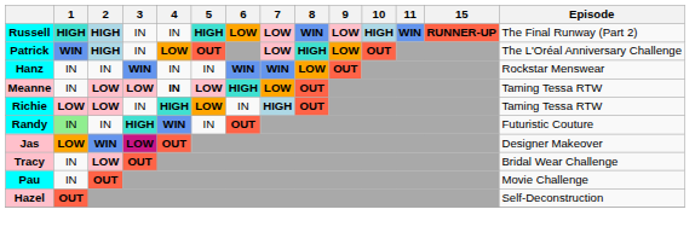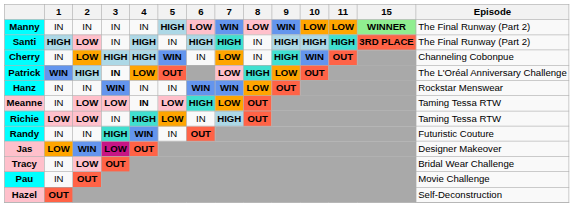 <table class="wikitable" style="text-align:center">
 <tr>
 <th></th>
 <th>1</th>
 <th>2 </th>
 <th>3</th>
 <th>4</th>
 <th>5</th>
 <th>6</th>
 <th>7 </th>
 <th>8 </th>
 <th>9</th>
 <th>10</th>
 <th>11</th>
 <th>15</th>
 <th>Episode</th>
 </tr>
 <tr>
-<th style="background:cyan;">Russell</th>
-<td style="background:turquoise;"><strong>HIGH</strong></td>
-<td style="background:lightblue;"><strong>HIGH</strong></td>
+<th style="background:cyan;">Manny</th>
 <td>IN</td>
 <td>IN</td>
-<td style="background:turquoise;"><strong>HIGH</strong></td>
-<td style="background:orange;"><strong>LOW</strong></td>
+<td>IN</td>
+<td>IN</td>
+<td style="background:lightblue;"><strong>HIGH</strong></td>
 <td style="background:pink;"><strong>LOW</strong></td>
 <td style="background:cornflowerblue;"><strong>WIN</strong></td>
 <td style="background:pink;"><strong>LOW</strong></td>
+<td style="background:cornflowerblue;"><strong>WIN</strong></td>
+<td style="background:orange;"><strong>LOW</strong></td>
+<td style="background:orange;"><strong>LOW</strong></td>
+<td style="background:lightgreen;"><strong>WINNER</strong></td>
+<td style="text-align:left">The Final Runway (Part 2)</td>
+</tr>
+<tr>
+<th style="background:cyan;">Santi</th>
+<td style="background:lightblue;"><strong>HIGH</strong></td>
+<td style="background:pink;"><strong>LOW</strong></td>
+<td>IN</td>
+<td style="background:lightblue;"><strong>HIGH</strong></td>
+<td>IN</td>
+<td style="background:lightblue;"><strong>HIGH</strong></td>
+<td style="background:turquoise;"><strong>HIGH</strong></td>
+<td>IN</td>
+<td style="background:lightblue;"><strong>HIGH</strong></td>
+<td style="background:lightblue;"><strong>HIGH</strong></td>
+<td style="background:turquoise;"><strong>HIGH</strong></td>
+<td style="background:tomato;"><strong>3RD PLACE</strong></td>
+<td style="text-align:left">The Final Runway (Part 2)</td>
+</tr>
+<tr>
+<th style="background:cyan;">Cherry</th>
+<td>IN</td>
+<td style="background:orange;"><strong>LOW</strong></td>
+<td style="background:lightblue;"><strong>HIGH</strong></td>
 <td style="background:lightblue;"><strong>HIGH</strong></td>
 <td style="background:cornflowerblue;"><strong>WIN</strong></td>
-<td style="background:tomato;"><strong>RUNNER-UP</strong></td>
-<td style="text-align:left">The Final Runway (Part 2)</td>
+<td>IN</td>
+<td style="background:orange;"><strong>LOW</strong></td>
+<td>IN</td>
+<td style="background:turquoise;"><strong>HIGH</strong></td>
+<td style="background:cornflowerblue;"><strong>WIN</strong></td>
+<td style="background:tomato;"><strong>OUT</strong></td>
+<td colspan=1 style="background:darkgrey;"></td>
+<td style="text-align:left">Channeling Cobonpue</td>
 </tr>
 <tr>
 <th style="background:cyan;">Patrick</th>
 <td style="background:cornflowerblue;"><strong>WIN</strong></td>
 <td style="background:lightblue;"><strong>HIGH</strong></td>
-<td>IN</td>
+<td><strong>IN</strong></td>
 <td style="background:orange;"><strong>LOW</strong></td>
 <td style="background:tomato;"><strong>OUT</strong></td>
 <td style="background:darkgrey;"></td>
 <td style="background:pink;"><strong>LOW</strong></td>
 <td style="background:turquoise;"><strong>HIGH</strong></td>
 <td style="background:orange;"><strong>LOW</strong></td>
 <td style="background:tomato;"><strong>OUT</strong></td>
 <td colspan=2 style="background:darkgrey;"></td>
 <td style="text-align:left">The L'Oréal Anniversary Challenge</td>
 </tr>
 <tr>
 <th style="background:cyan;">Hanz</th>
 <td>IN</td>
 <td>IN</td>
 <td style="background:cornflowerblue;"><strong>WIN</strong></td>
 <td>IN</td>
 <td>IN</td>
 <td style="background:cornflowerblue;"><strong>WIN</strong></td>
 <td style="background:cornflowerblue;"><strong>WIN</strong></td>
 <td style="background:orange;"><strong>LOW</strong></td>
 <td style="background:tomato;"><strong>OUT</strong></td>
 <td colspan=3 style="background:darkgrey;"></td>
 <td style="text-align:left">Rockstar Menswear</td>
 </tr>
 <tr>
 <th style="background:Pink;">Meanne</th>
 <td>IN</td>
 <td style="background:pink;"><strong>LOW</strong></td>
 <td style="background:pink;"><strong>LOW</strong></td>
 <td><strong>IN</strong></td>
 <td style="background:pink;"><strong>LOW</strong></td>
 <td style="background:turquoise;"><strong>HIGH</strong></td>
 <td style="background:orange;"><strong>LOW</strong></td>
 <td style="background:tomato;"><strong>OUT</strong></td>
 <td colspan=4 style="background:darkgrey;"></td>
 <td style="text-align:left">Taming Tessa RTW</td>
 </tr>
 <tr>
 <th style="background:cyan;">Richie</th>
 <td style="background:pink;"><strong>LOW</strong></td>
 <td style="background:pink;"><strong>LOW</strong></td>
 <td>IN</td>
 <td style="background:turquoise;"><strong>HIGH</strong></td>
 <td style="background:orange;"><strong>LOW</strong></td>
 <td>IN</td>
 <td style="background:lightblue;"><strong>HIGH</strong></td>
 <td style="background:tomato;"><strong>OUT</strong></td>
 <td colspan=4 style="background:darkgrey;"></td>
 <td style="text-align:left">Taming Tessa RTW</td>
 </tr>
 <tr>
 <th style="background:cyan;">Randy</th>
-<td style="background: lightgreen;">IN</td>
+<td>IN</td>
 <td>IN</td>
 <td style="background:turquoise;"><strong>HIGH</strong></td>
 <td style="background:cornflowerblue;"><strong>WIN</strong></td>
 <td>IN</td>
 <td style="background:tomato;"><strong>OUT</strong></td>
 <td colspan=6 style="background:darkgrey;"></td>
 <td style="text-align:left">Futuristic Couture</td>
 </tr>
 <tr>
 <th style="background:Pink;">Jas</th>
 <td style="background:orange;"><strong>LOW</strong></td>
 <td style="background:cornflowerblue;"><strong>WIN</strong></td>
 <td style="background:MediumVioletRed;"><strong>LOW</strong></td>
 <td style="background:tomato;"><strong>OUT</strong></td>
 <td colspan=8 style="background:darkgrey;"></td>
 <td style="text-align:left">Designer Makeover</td>
 </tr>
 <tr>
 <th style="background:Pink;">Tracy</th>
 <td>IN</td>
 <td style="background:pink;"><strong>LOW</strong></td>
 <td style="background:tomato;"><strong>OUT</strong></td>
 <td colspan=9 style="background:darkgrey;"></td>
 <td style="text-align:left">Bridal Wear Challenge</td>
 </tr>
 <tr>
 <th style="background:cyan;">Pau</th>
 <td>IN</td>
 <td style="background:tomato;"><strong>OUT</strong></td>
 <td colspan=10 style="background:darkgrey;"></td>
 <td style="text-align:left">Movie Challenge</td>
 </tr>
 <tr>
 <th style="background:Pink;">Hazel</th>
 <td style="background:tomato;"><strong>OUT</strong></td>
 <td colspan=11 style="background:darkgrey;"></td>
 <td style="text-align:left">Self-Deconstruction</td>
 </tr>
 <tr>
 </tr>
 </table>
